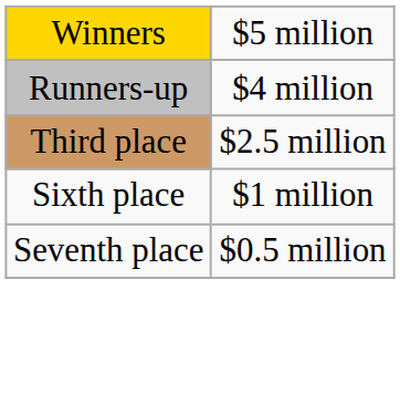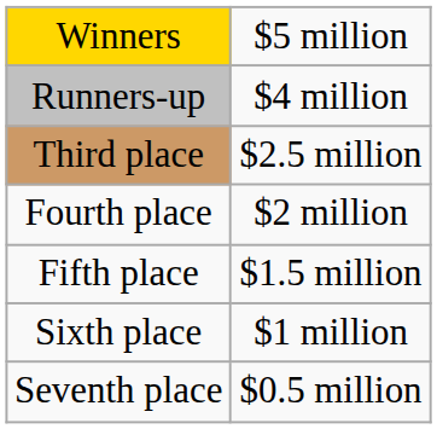 <table class="wikitable" style="text-align:center;margin-left:1em;float:right">
 <tr>
 <td bgcolor="gold" align="center">Winners</td>
 <td>$5 million</td>
 </tr>
 <tr>
 <td bgcolor="silver" align="center">Runners-up</td>
 <td>$4 million</td>
 </tr>
 <tr>
 <td bgcolor="#cc9966" align="center">Third place</td>
 <td>$2.5 million</td>
 </tr>
 <tr>
+<td align="center">Fourth place</td>
+<td>$2 million</td>
+</tr>
+<tr>
+<td align="center">Fifth place</td>
+<td>$1.5 million</td>
+</tr>
+<tr>
 <td align="center">Sixth place</td>
 <td>$1 million</td>
 </tr>
 <tr>
 <td align="center">Seventh place</td>
 <td>$0.5 million</td>
 </tr>
 </table>
